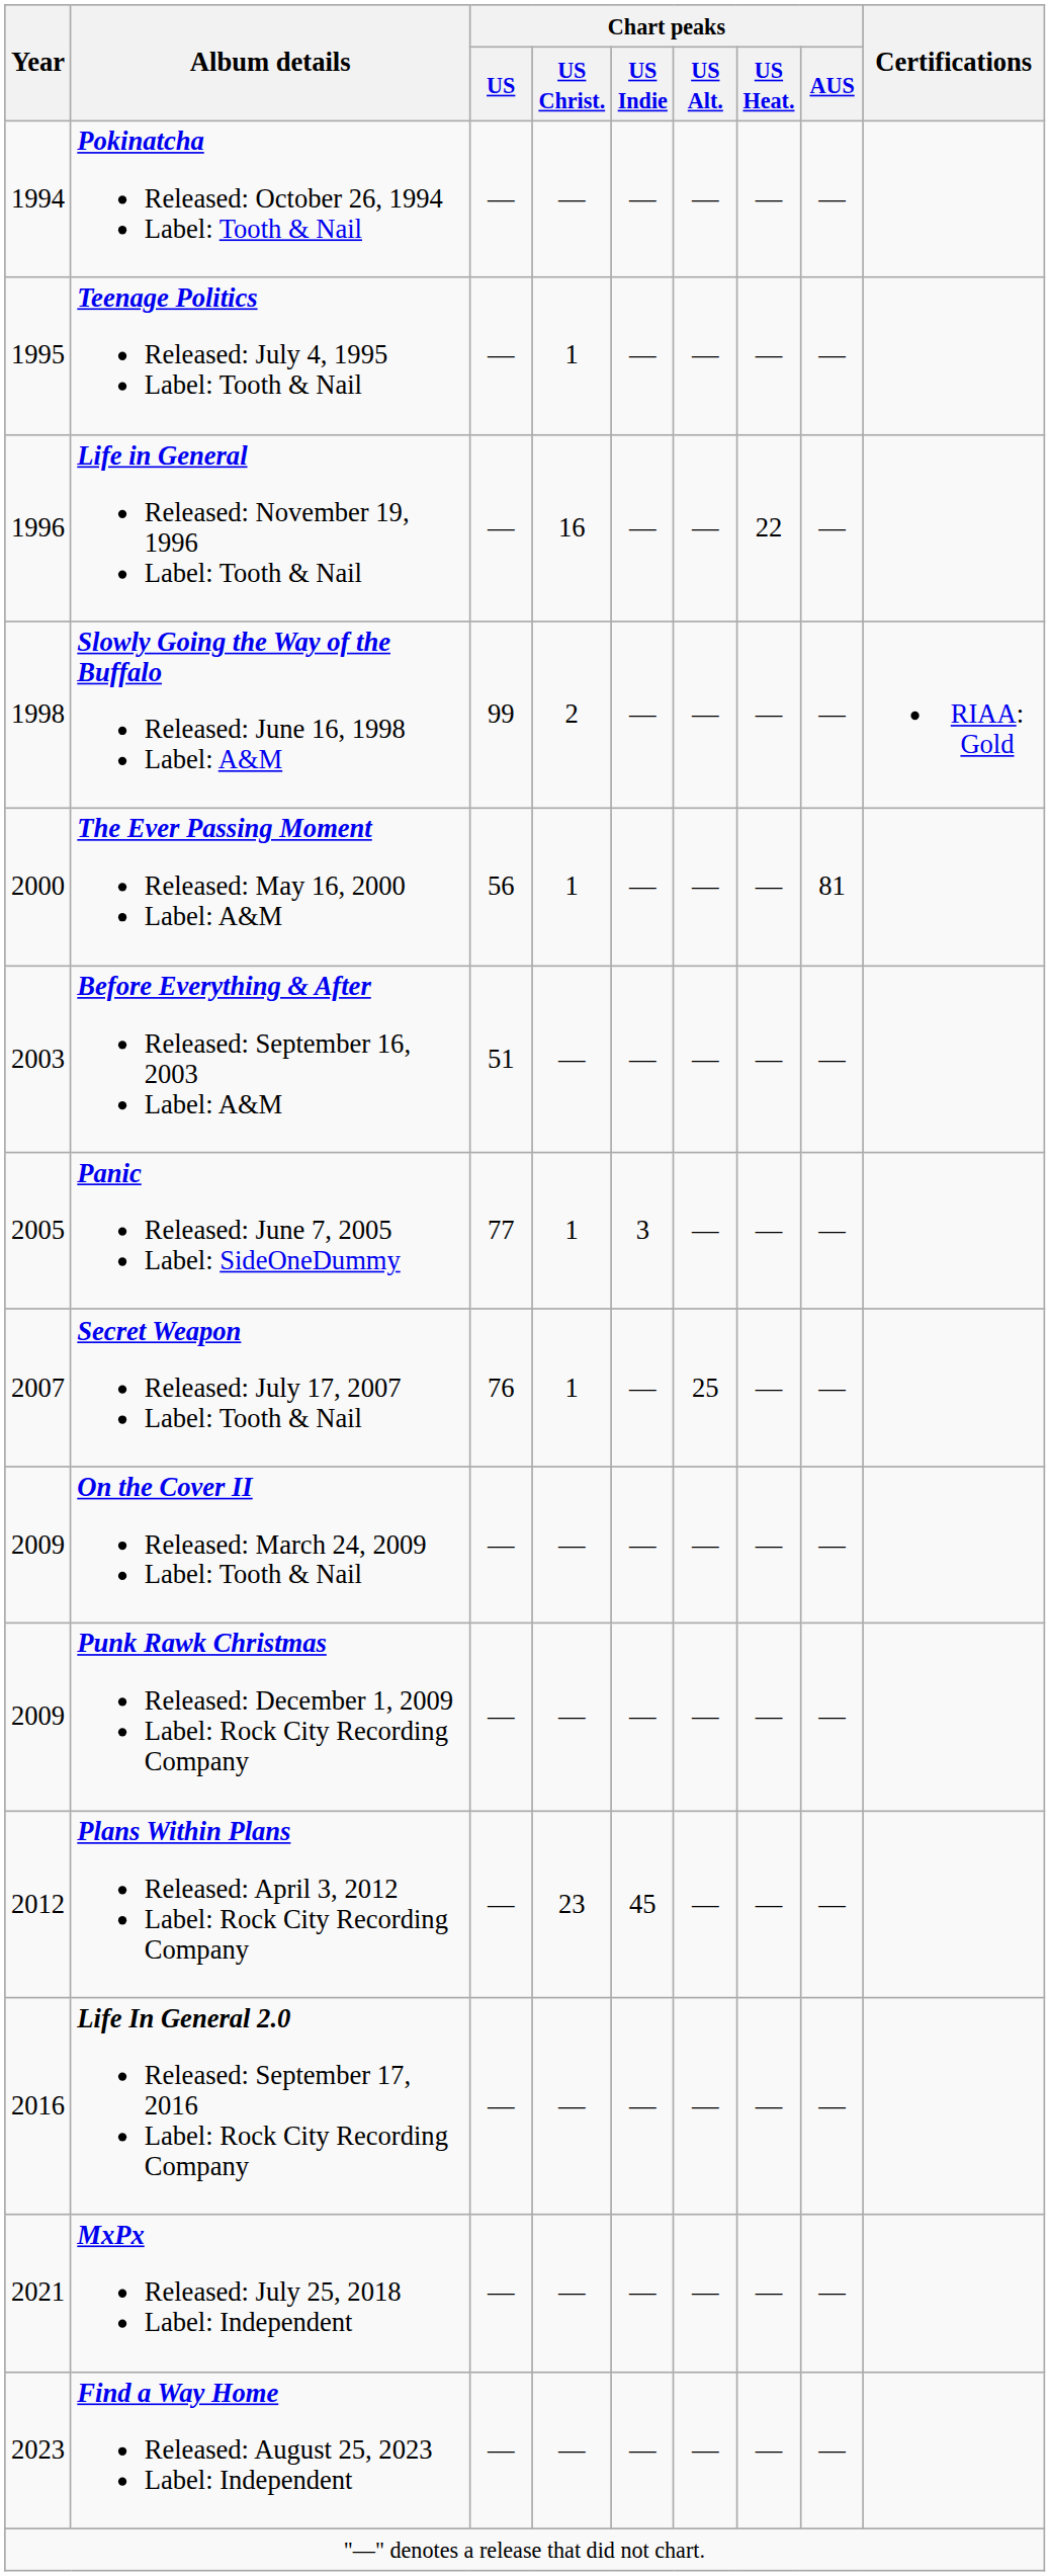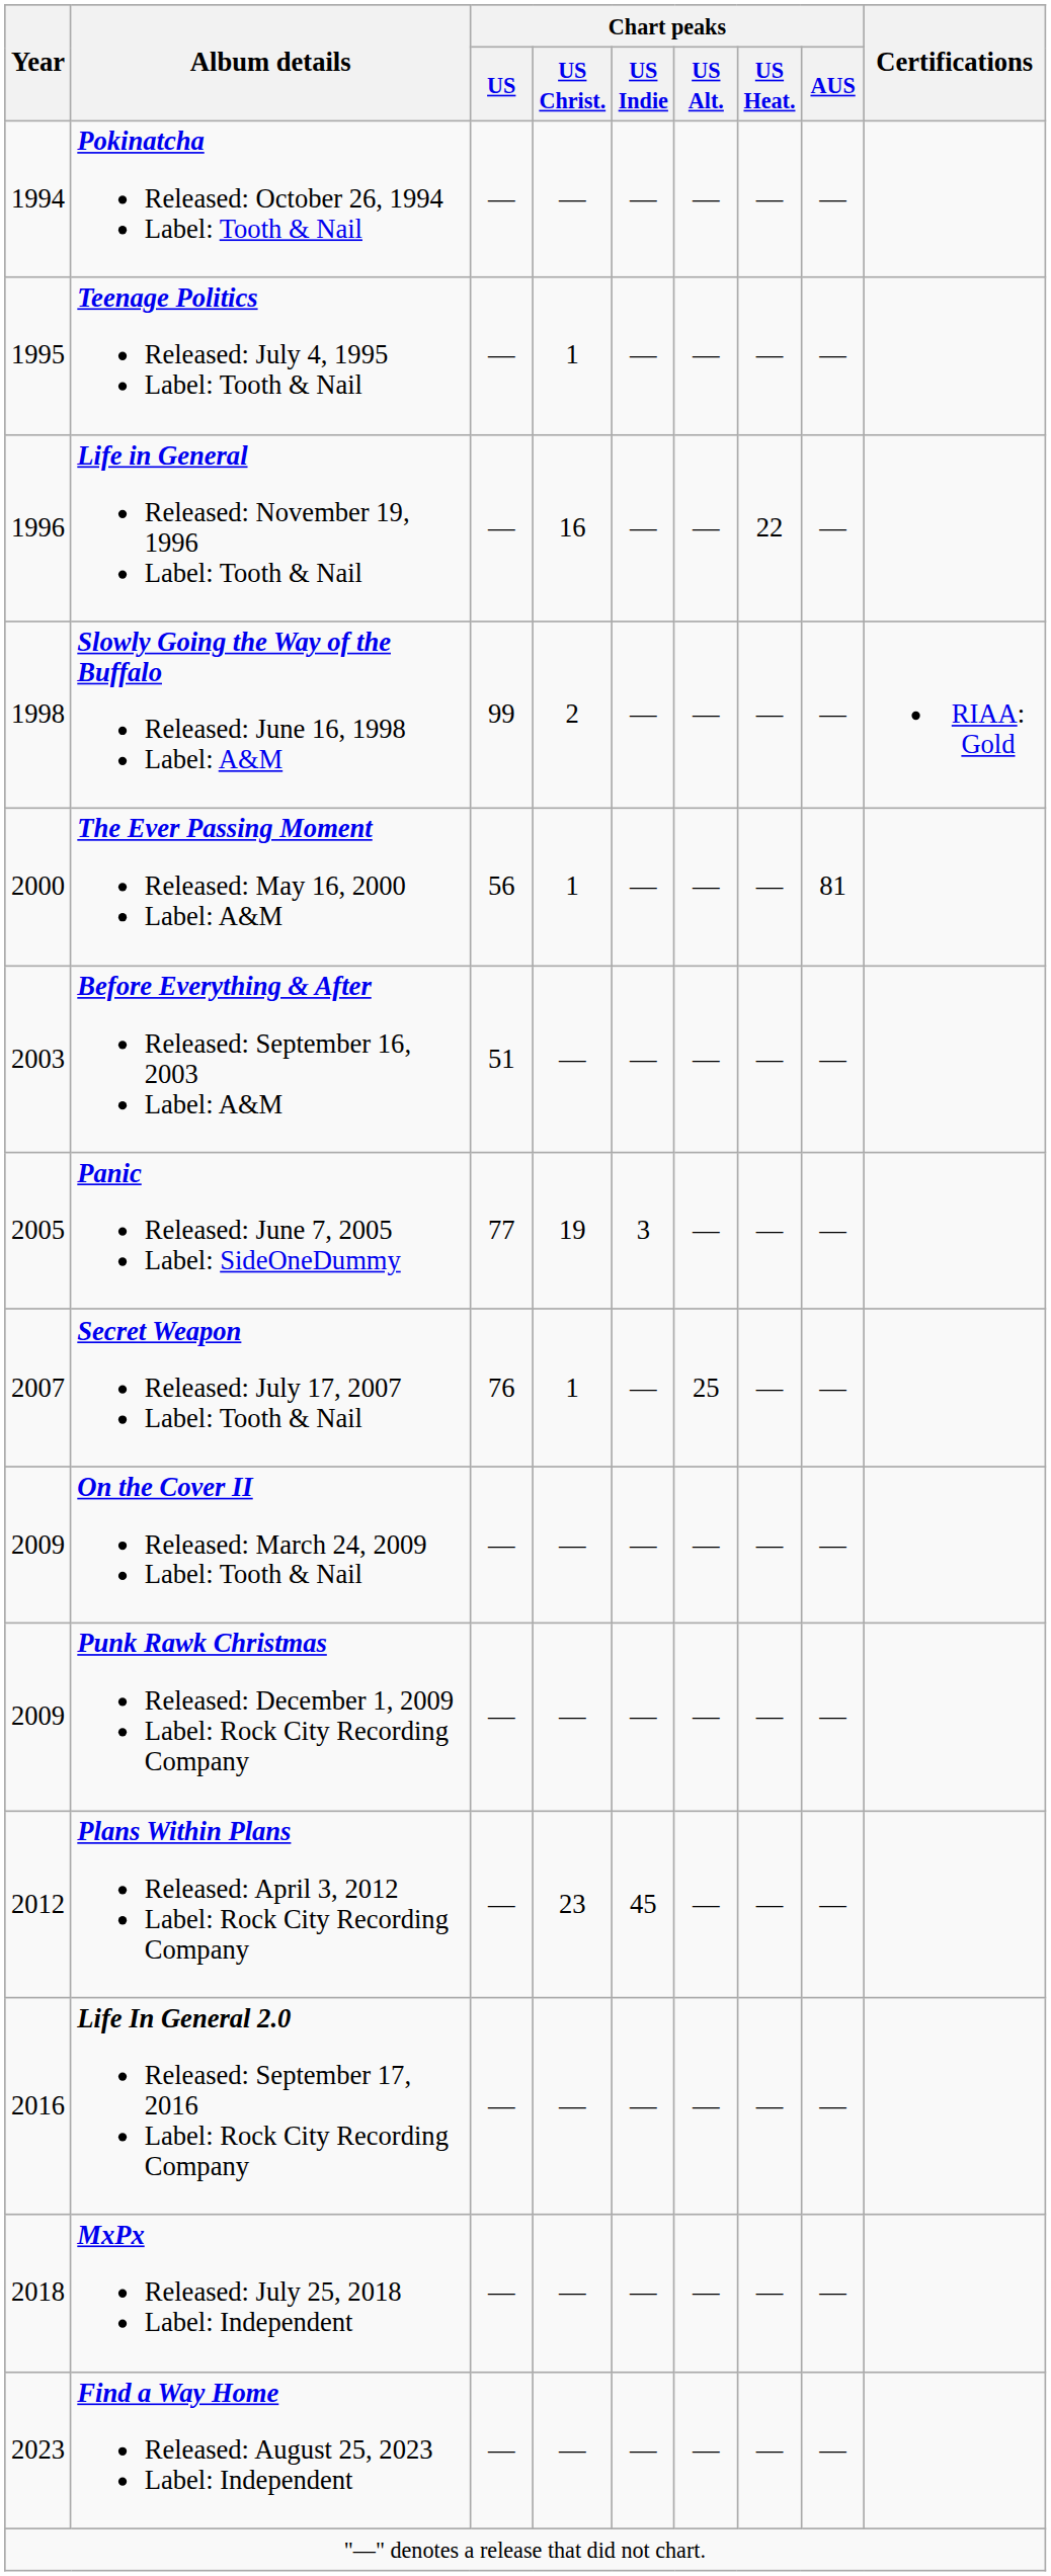 <table class="wikitable">
 <tr>
 <th rowspan="2">Year</th>
 <th rowspan="2" style="width:230px;">Album details</th>
 <th colspan="6"><small>Chart peaks</small></th>
 <th rowspan="2" style="width:100px;">Certifications</th>
 </tr>
 <tr>
 <th style="width:30px;"><small><a href='#'>US</a></small><br></th>
 <th style="width:30px;"><small><a href='#'>US Christ.</a></small><br></th>
 <th style="width:30px;"><small><a href='#'>US Indie</a></small><br></th>
 <th style="width:30px;"><small><a href='#'>US Alt.</a></small><br></th>
 <th style="width:30px;"><small><a href='#'>US Heat.</a></small><br></th>
 <th style="width:30px;"><small><a href='#'>AUS</a></small><br></th>
 </tr>
 <tr>
 <td>1994</td>
 <td><strong><em><a href='#'>Pokinatcha</a></em></strong><br><ul><li>Released: October 26, 1994</li><li>Label: <a href='#'>Tooth & Nail</a></li></ul></td>
 <td style="text-align:center;">—</td>
 <td style="text-align:center;">—</td>
 <td style="text-align:center;">—</td>
 <td style="text-align:center;">—</td>
 <td style="text-align:center;">—</td>
 <td style="text-align:center;">—</td>
 <td></td>
 </tr>
 <tr>
 <td>1995</td>
 <td><strong><em><a href='#'>Teenage Politics</a></em></strong><br><ul><li>Released: July 4, 1995</li><li>Label: Tooth & Nail</li></ul></td>
 <td style="text-align:center;">—</td>
 <td style="text-align:center;">1</td>
 <td style="text-align:center;">—</td>
 <td style="text-align:center;">—</td>
 <td style="text-align:center;">—</td>
 <td style="text-align:center;">—</td>
 <td></td>
 </tr>
 <tr>
 <td>1996</td>
 <td><strong><em><a href='#'>Life in General</a></em></strong><br><ul><li>Released: November 19, 1996</li><li>Label: Tooth & Nail</li></ul></td>
 <td style="text-align:center;">—</td>
 <td style="text-align:center;">16</td>
 <td style="text-align:center;">—</td>
 <td style="text-align:center;">—</td>
 <td style="text-align:center;">22</td>
 <td style="text-align:center;">—</td>
 <td></td>
 </tr>
 <tr>
 <td>1998</td>
 <td><strong><em><a href='#'>Slowly Going the Way of the Buffalo</a></em></strong><br><ul><li>Released: June 16, 1998</li><li>Label: <a href='#'>A&M</a></li></ul></td>
 <td style="text-align:center;">99</td>
 <td style="text-align:center;">2</td>
 <td style="text-align:center;">—</td>
 <td style="text-align:center;">—</td>
 <td style="text-align:center;">—</td>
 <td style="text-align:center;">—</td>
 <td style="text-align:center;"><br><ul><li><a href='#'>RIAA</a>: <a href='#'>Gold</a></li></ul></td>
 </tr>
 <tr>
 <td>2000</td>
 <td><strong><em><a href='#'>The Ever Passing Moment</a></em></strong><br><ul><li>Released: May 16, 2000</li><li>Label: A&M</li></ul></td>
 <td style="text-align:center;">56</td>
 <td style="text-align:center;">1</td>
 <td style="text-align:center;">—</td>
 <td style="text-align:center;">—</td>
 <td style="text-align:center;">—</td>
 <td style="text-align:center;">81</td>
 <td></td>
 </tr>
 <tr>
 <td>2003</td>
 <td><strong><em><a href='#'>Before Everything & After</a></em></strong><br><ul><li>Released: September 16, 2003</li><li>Label: A&M</li></ul></td>
 <td style="text-align:center;">51</td>
 <td style="text-align:center;">—</td>
 <td style="text-align:center;">—</td>
 <td style="text-align:center;">—</td>
 <td style="text-align:center;">—</td>
 <td style="text-align:center;">—</td>
 <td></td>
 </tr>
 <tr>
 <td>2005</td>
 <td><strong><em><a href='#'>Panic</a></em></strong><br><ul><li>Released: June 7, 2005</li><li>Label: <a href='#'>SideOneDummy</a></li></ul></td>
 <td style="text-align:center;">77</td>
-<td style="text-align:center;">1</td>
+<td style="text-align:center;">19</td>
 <td style="text-align:center;">3</td>
 <td style="text-align:center;">—</td>
 <td style="text-align:center;">—</td>
 <td style="text-align:center;">—</td>
 <td></td>
 </tr>
 <tr>
 <td>2007</td>
 <td><strong><em><a href='#'>Secret Weapon</a></em></strong><br><ul><li>Released: July 17, 2007</li><li>Label: Tooth & Nail</li></ul></td>
 <td style="text-align:center;">76</td>
 <td style="text-align:center;">1</td>
 <td style="text-align:center;">—</td>
 <td style="text-align:center;">25</td>
 <td style="text-align:center;">—</td>
 <td style="text-align:center;">—</td>
 <td></td>
 </tr>
 <tr>
 <td>2009</td>
 <td><strong><em><a href='#'>On the Cover II</a></em></strong><br><ul><li>Released: March 24, 2009</li><li>Label: Tooth & Nail</li></ul></td>
 <td style="text-align:center;">—</td>
 <td style="text-align:center;">—</td>
 <td style="text-align:center;">—</td>
 <td style="text-align:center;">—</td>
 <td style="text-align:center;">—</td>
 <td style="text-align:center;">—</td>
 <td></td>
 </tr>
 <tr>
 <td>2009</td>
 <td><strong><em><a href='#'>Punk Rawk Christmas</a></em></strong><br><ul><li>Released: December 1, 2009</li><li>Label: Rock City Recording Company</li></ul></td>
 <td style="text-align:center;">—</td>
 <td style="text-align:center;">—</td>
 <td style="text-align:center;">—</td>
 <td style="text-align:center;">—</td>
 <td style="text-align:center;">—</td>
 <td style="text-align:center;">—</td>
 <td></td>
 </tr>
 <tr>
 <td>2012</td>
 <td><strong><em><a href='#'>Plans Within Plans</a></em></strong><br><ul><li>Released: April 3, 2012</li><li>Label: Rock City Recording Company</li></ul></td>
 <td style="text-align:center;">—</td>
 <td style="text-align:center;">23</td>
 <td style="text-align:center;">45</td>
 <td style="text-align:center;">—</td>
 <td style="text-align:center;">—</td>
 <td style="text-align:center;">—</td>
 <td></td>
 </tr>
 <tr>
 <td>2016</td>
 <td><strong><em>Life In General 2.0</em></strong><br><ul><li>Released: September 17, 2016</li><li>Label: Rock City Recording Company</li></ul></td>
 <td style="text-align:center;">—</td>
 <td style="text-align:center;">—</td>
 <td style="text-align:center;">—</td>
 <td style="text-align:center;">—</td>
 <td style="text-align:center;">—</td>
 <td style="text-align:center;">—</td>
 <td></td>
 </tr>
 <tr>
-<td>2021</td>
+<td>2018</td>
 <td><strong><em><a href='#'>MxPx</a></em></strong><br><ul><li>Released: July 25, 2018</li><li>Label: Independent</li></ul></td>
 <td style="text-align:center;">—</td>
 <td style="text-align:center;">—</td>
 <td style="text-align:center;">—</td>
 <td style="text-align:center;">—</td>
 <td style="text-align:center;">—</td>
 <td style="text-align:center;">—</td>
 <td></td>
 </tr>
 <tr>
 <td>2023</td>
 <td><strong><em><a href='#'>Find a Way Home</a></em></strong><br><ul><li>Released: August 25, 2023</li><li>Label: Independent</li></ul></td>
 <td style="text-align:center;">—</td>
 <td style="text-align:center;">—</td>
 <td style="text-align:center;">—</td>
 <td style="text-align:center;">—</td>
 <td style="text-align:center;">—</td>
 <td style="text-align:center;">—</td>
 <td></td>
 </tr>
 <tr>
 <td colspan="11" align="center"><small>"—" denotes a release that did not chart.</small></td>
 </tr>
 </table>
